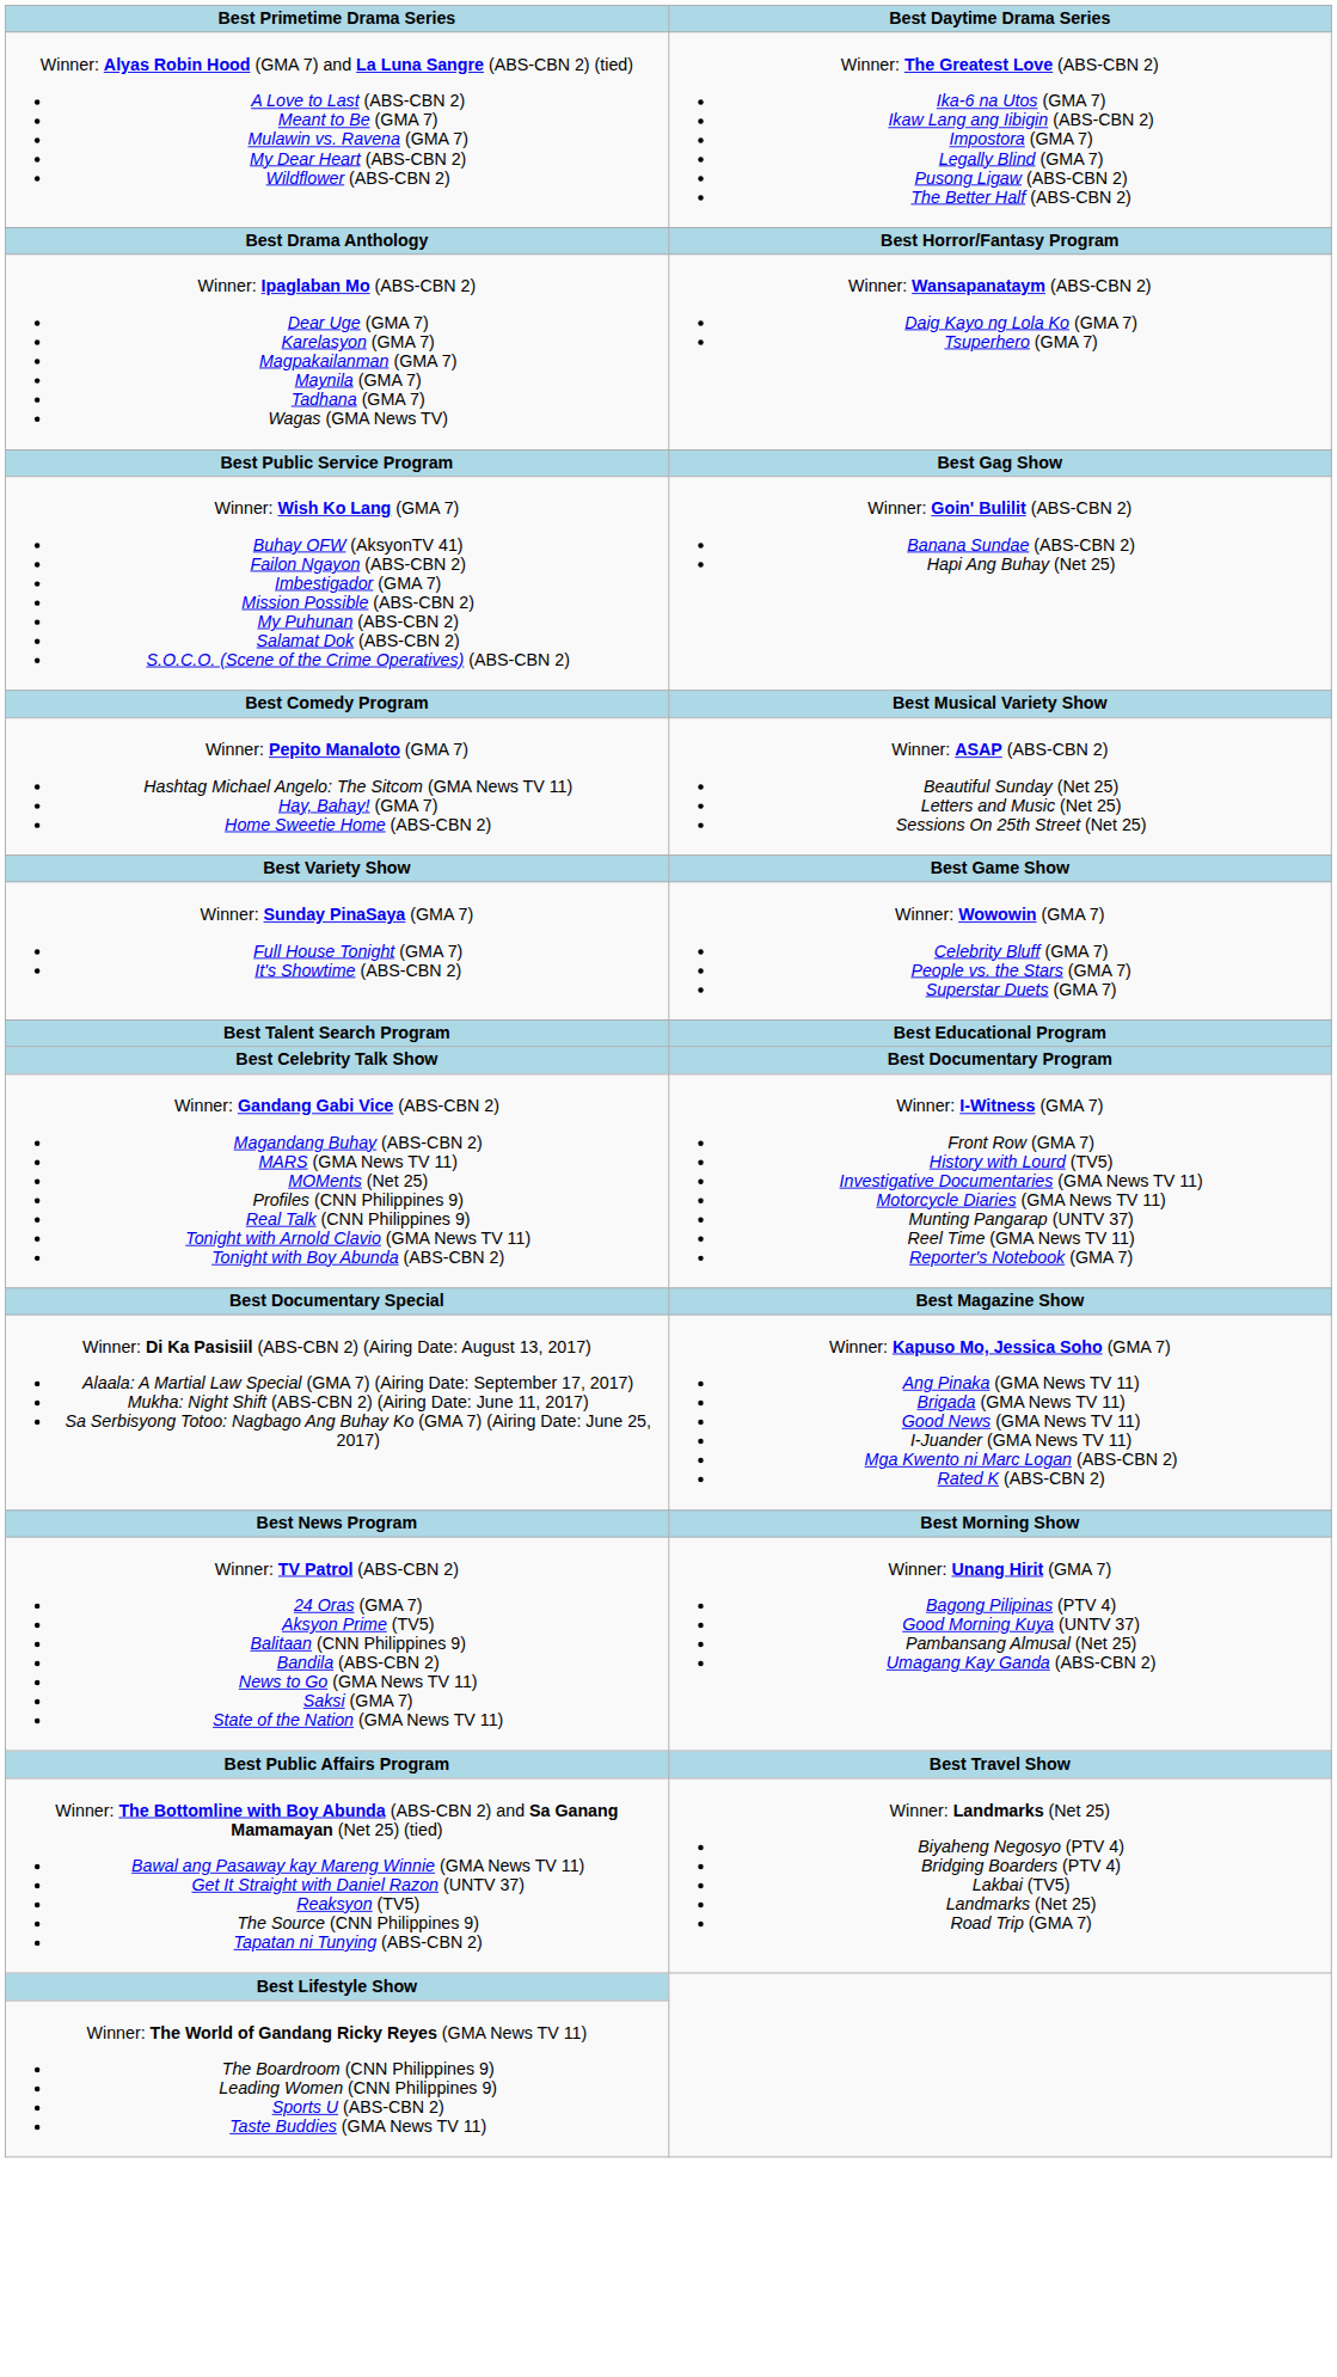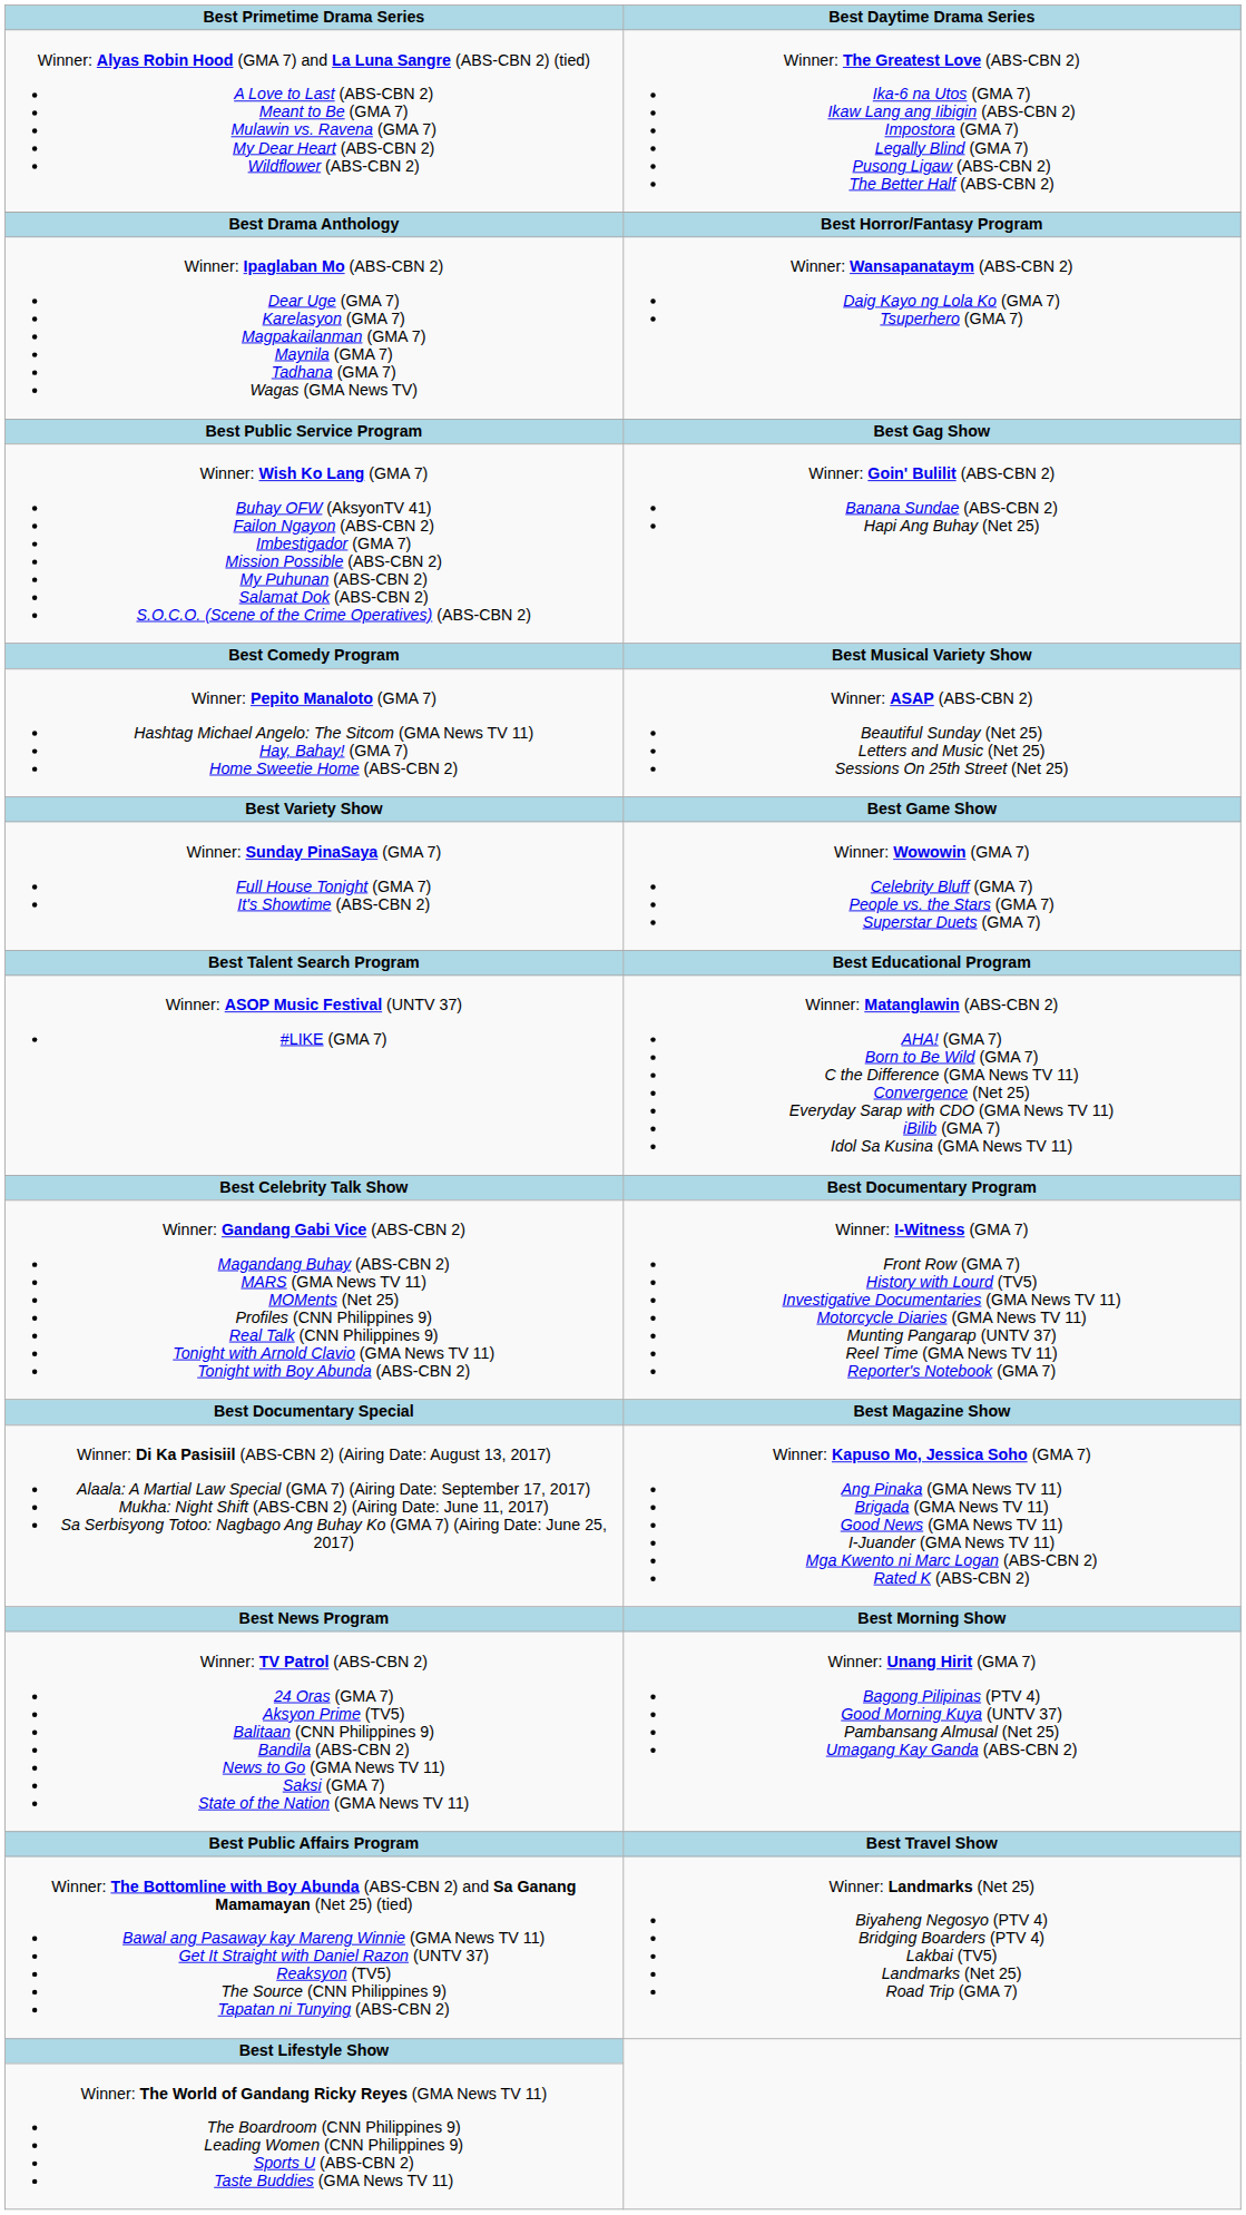 <table class="wikitable"  style="text-align:center;">
 <tr>
 <th style="background:#ADD8E6; width:50%">Best Primetime Drama Series</th>
 <th style="background:#ADD8E6; width:50%">Best Daytime Drama Series</th>
 </tr>
 <tr>
 <td valign="top"><br>Winner: <strong><a href='#'>Alyas Robin Hood</a></strong> (GMA 7) and <strong><a href='#'>La Luna Sangre</a></strong> (ABS-CBN 2) (tied)<ul><li><em><a href='#'>A Love to Last</a></em> (ABS-CBN 2)</li><li><em><a href='#'>Meant to Be</a></em> (GMA 7)</li><li><em><a href='#'>Mulawin vs. Ravena</a></em> (GMA 7)</li><li><em><a href='#'>My Dear Heart</a></em> (ABS-CBN 2)</li><li><em><a href='#'>Wildflower</a></em> (ABS-CBN 2)</li></ul></td>
 <td valign="top"><br>Winner: <strong><a href='#'>The Greatest Love</a></strong> (ABS-CBN 2)<ul><li><em><a href='#'>Ika-6 na Utos</a></em> (GMA 7)</li><li><em><a href='#'>Ikaw Lang ang Iibigin</a></em> (ABS-CBN 2)</li><li><em><a href='#'>Impostora</a></em> (GMA 7)</li><li><em><a href='#'>Legally Blind</a></em> (GMA 7)</li><li><em><a href='#'>Pusong Ligaw</a></em> (ABS-CBN 2)</li><li><em><a href='#'>The Better Half</a></em> (ABS-CBN 2)</li></ul></td>
 </tr>
 <tr>
 </tr>
 <tr>
 <th style="background:#ADD8E6; width:50%">Best Drama Anthology</th>
 <th style="background:#ADD8E6; width:50%">Best Horror/Fantasy Program</th>
 </tr>
 <tr>
 <td valign="top"><br>Winner: <strong><a href='#'>Ipaglaban Mo</a></strong> (ABS-CBN 2)<ul><li><em><a href='#'>Dear Uge</a></em> (GMA 7)</li><li><em><a href='#'>Karelasyon</a></em> (GMA 7)</li><li><em><a href='#'>Magpakailanman</a></em> (GMA 7)</li><li><em><a href='#'>Maynila</a></em> (GMA 7)</li><li><em><a href='#'>Tadhana</a></em> (GMA 7)</li><li><em>Wagas</em> (GMA News TV)</li></ul></td>
 <td valign="top"><br>Winner: <strong><a href='#'>Wansapanataym</a></strong> (ABS-CBN 2)<ul><li><em><a href='#'>Daig Kayo ng Lola Ko</a></em> (GMA 7)</li><li><em><a href='#'>Tsuperhero</a></em> (GMA 7)</li></ul></td>
 </tr>
 <tr>
 <th style="background:#ADD8E6; width:50%">Best Public Service Program</th>
 <th style="background:#ADD8E6; width:50%">Best Gag Show</th>
 </tr>
 <tr>
 <td valign="top"><br>Winner: <strong><a href='#'>Wish Ko Lang</a></strong> (GMA 7)<ul><li><em><a href='#'>Buhay OFW</a></em> (AksyonTV 41)</li><li><em><a href='#'>Failon Ngayon</a></em> (ABS-CBN 2)</li><li><em><a href='#'>Imbestigador</a></em> (GMA 7)</li><li><em><a href='#'>Mission Possible</a></em> (ABS-CBN 2)</li><li><em><a href='#'>My Puhunan</a></em> (ABS-CBN 2)</li><li><em><a href='#'>Salamat Dok</a></em> (ABS-CBN 2)</li><li><em><a href='#'>S.O.C.O. (Scene of the Crime Operatives)</a></em> (ABS-CBN 2)</li></ul></td>
 <td valign="top"><br>Winner: <strong><a href='#'>Goin' Bulilit</a></strong> (ABS-CBN 2)<ul><li><em><a href='#'>Banana Sundae</a></em> (ABS-CBN 2)</li><li><em>Hapi Ang Buhay</em> (Net 25)</li></ul></td>
 </tr>
 <tr>
 <th style="background:#ADD8E6; width:50%">Best Comedy Program</th>
 <th style="background:#ADD8E6; width:50%">Best Musical Variety Show</th>
 </tr>
 <tr>
 <td valign="top"><br>Winner: <strong><a href='#'>Pepito Manaloto</a></strong> (GMA 7)<ul><li><em>Hashtag Michael Angelo: The Sitcom</em> (GMA News TV 11)</li><li><em><a href='#'>Hay, Bahay!</a></em> (GMA 7)</li><li><em><a href='#'>Home Sweetie Home</a></em> (ABS-CBN 2)</li></ul></td>
 <td valign="top"><br>Winner: <strong><a href='#'>ASAP</a></strong> (ABS-CBN 2)<ul><li><em>Beautiful Sunday</em> (Net 25)</li><li><em>Letters and Music</em> (Net 25)</li><li><em>Sessions On 25th Street</em> (Net 25)</li></ul></td>
 </tr>
 <tr>
 <th style="background:#ADD8E6; width:50%">Best Variety Show</th>
 <th style="background:#ADD8E6; width:50%">Best Game Show</th>
 </tr>
 <tr>
 <td valign="top"><br>Winner: <strong><a href='#'>Sunday PinaSaya</a></strong> (GMA 7)<ul><li><em><a href='#'>Full House Tonight</a></em> (GMA 7)</li><li><em><a href='#'>It's Showtime</a></em> (ABS-CBN 2)</li></ul></td>
 <td valign="top"><br>Winner: <strong><a href='#'>Wowowin</a></strong> (GMA 7)<ul><li><em><a href='#'>Celebrity Bluff</a></em> (GMA 7)</li><li><em><a href='#'>People vs. the Stars</a></em> (GMA 7)</li><li><em><a href='#'>Superstar Duets</a></em> (GMA 7)</li></ul></td>
 </tr>
 <tr>
 <th style="background:#ADD8E6; width:50%">Best Talent Search Program</th>
 <th style="background:#ADD8E6; width:50%">Best Educational Program</th>
 </tr>
 <tr>
+<td valign="top"><br>Winner: <strong><a href='#'>ASOP Music Festival</a></strong> (UNTV 37)<ul><li><a href='#'>#LIKE</a> (GMA 7)</li></ul></td>
+<td valign="top"><br>Winner: <strong><a href='#'>Matanglawin</a></strong> (ABS-CBN 2)<ul><li><em><a href='#'>AHA!</a></em> (GMA 7)</li><li><em><a href='#'>Born to Be Wild</a></em> (GMA 7)</li><li><em>C the Difference</em> (GMA News TV 11)</li><li><em><a href='#'>Convergence</a></em> (Net 25)</li><li><em>Everyday Sarap with CDO</em> (GMA News TV 11)</li><li><em><a href='#'>iBilib</a></em> (GMA 7)</li><li><em>Idol Sa Kusina</em> (GMA News TV 11)</li></ul></td>
+</tr>
+<tr>
 <th style="background:#ADD8E6; width:50%">Best Celebrity Talk Show</th>
 <th style="background:#ADD8E6; width:50%">Best Documentary Program</th>
 </tr>
 <tr>
 <td valign="top"><br>Winner:  <strong><a href='#'>Gandang Gabi Vice</a></strong> (ABS-CBN 2)<ul><li><em><a href='#'>Magandang Buhay</a></em> (ABS-CBN 2)</li><li><em><a href='#'>MARS</a></em> (GMA News TV 11)</li><li><em><a href='#'>MOMents</a></em> (Net 25)</li><li><em>Profiles</em> (CNN Philippines 9)</li><li><em><a href='#'>Real Talk</a></em> (CNN Philippines 9)</li><li><em><a href='#'>Tonight with Arnold Clavio</a></em> (GMA News TV 11)</li><li><em><a href='#'>Tonight with Boy Abunda</a></em> (ABS-CBN 2)</li></ul></td>
 <td valign="top"><br>Winner: <strong><a href='#'>I-Witness</a></strong> (GMA 7)<ul><li><em>Front Row</em> (GMA 7)</li><li><em><a href='#'>History with Lourd</a></em> (TV5)</li><li><em><a href='#'>Investigative Documentaries</a></em> (GMA News TV 11)</li><li><em><a href='#'>Motorcycle Diaries</a></em> (GMA News TV 11)</li><li><em>Munting Pangarap</em> (UNTV 37)</li><li><em>Reel Time</em> (GMA News TV 11)</li><li><em><a href='#'>Reporter's Notebook</a></em> (GMA 7)</li></ul></td>
 </tr>
 <tr>
 <th style="background:#ADD8E6; width:50%">Best Documentary Special</th>
 <th style="background:#ADD8E6; width:50%">Best Magazine Show</th>
 </tr>
 <tr>
 <td valign="top"><br>Winner: <strong>Di Ka Pasisiil</strong> (ABS-CBN 2) (Airing Date: August 13, 2017)<ul><li><em>Alaala: A Martial Law Special</em> (GMA 7) (Airing Date: September 17, 2017)</li><li><em>Mukha: Night Shift</em> (ABS-CBN 2) (Airing Date: June 11, 2017)</li><li><em>Sa Serbisyong Totoo: Nagbago Ang Buhay Ko</em> (GMA 7) (Airing Date: June 25, 2017)</li></ul></td>
 <td valign="top"><br>Winner: <strong><a href='#'>Kapuso Mo, Jessica Soho</a></strong> (GMA 7)<ul><li><em><a href='#'>Ang Pinaka</a></em> (GMA News TV 11)</li><li><em><a href='#'>Brigada</a></em> (GMA News TV 11)</li><li><em><a href='#'>Good News</a></em> (GMA News TV 11)</li><li><em>I-Juander</em> (GMA News TV 11)</li><li><em><a href='#'>Mga Kwento ni Marc Logan</a></em> (ABS-CBN 2)</li><li><em><a href='#'>Rated K</a></em> (ABS-CBN 2)</li></ul></td>
 </tr>
 <tr>
 <th style="background:#ADD8E6; width:50%">Best News Program</th>
 <th style="background:#ADD8E6; width:50%">Best Morning Show</th>
 </tr>
 <tr>
 <td valign="top"><br>Winner: <strong><a href='#'>TV Patrol</a></strong> (ABS-CBN 2)<ul><li><em><a href='#'>24 Oras</a></em> (GMA 7)</li><li><em><a href='#'>Aksyon Prime</a></em> (TV5)</li><li><em><a href='#'>Balitaan</a></em> (CNN Philippines 9)</li><li><em><a href='#'>Bandila</a></em> (ABS-CBN 2)</li><li><em><a href='#'>News to Go</a></em> (GMA News TV 11)</li><li><em><a href='#'>Saksi</a></em> (GMA 7)</li><li><em><a href='#'>State of the Nation</a></em> (GMA News TV 11)</li></ul></td>
 <td valign="top"><br>Winner: <strong><a href='#'>Unang Hirit</a></strong> (GMA 7)<ul><li><em><a href='#'>Bagong Pilipinas</a></em> (PTV 4)</li><li><em><a href='#'>Good Morning Kuya</a></em> (UNTV 37)</li><li><em>Pambansang Almusal</em> (Net 25)</li><li><em><a href='#'>Umagang Kay Ganda</a></em> (ABS-CBN 2)</li></ul></td>
 </tr>
 <tr>
 <th style="background:#ADD8E6; width:50%">Best Public Affairs Program</th>
 <th style="background:#ADD8E6; width:50%">Best Travel Show</th>
 </tr>
 <tr>
 <td valign="top"><br>Winner: <strong><a href='#'>The Bottomline with Boy Abunda</a></strong> (ABS-CBN 2) and <strong>Sa Ganang Mamamayan</strong> (Net 25) (tied)<ul><li><em><a href='#'>Bawal ang Pasaway kay Mareng Winnie</a></em> (GMA News TV 11)</li><li><em><a href='#'>Get It Straight with Daniel Razon</a></em> (UNTV 37)</li><li><em><a href='#'>Reaksyon</a></em> (TV5)</li><li><em>The Source</em> (CNN Philippines 9)</li><li><em><a href='#'>Tapatan ni Tunying</a></em> (ABS-CBN 2)</li></ul></td>
 <td valign="top"><br>Winner: <strong>Landmarks</strong> (Net 25)<ul><li><em>Biyaheng Negosyo</em> (PTV 4)</li><li><em>Bridging Boarders</em> (PTV 4)</li><li><em>Lakbai</em> (TV5)</li><li><em>Landmarks</em> (Net 25)</li><li><em>Road Trip</em> (GMA 7)</li></ul></td>
 </tr>
 <tr>
 <th style="background:#ADD8E6; width:50%">Best Lifestyle Show</th>
 </tr>
 <tr>
 <td valign="top"><br>Winner: <strong>The World of Gandang Ricky Reyes</strong> (GMA News TV 11)<ul><li><em>The Boardroom</em> (CNN Philippines 9)</li><li><em>Leading Women</em> (CNN Philippines 9)</li><li><em><a href='#'>Sports U</a></em> (ABS-CBN 2)</li><li><em><a href='#'>Taste Buddies</a></em> (GMA News TV 11)</li></ul></td>
 </tr>
 </table>
